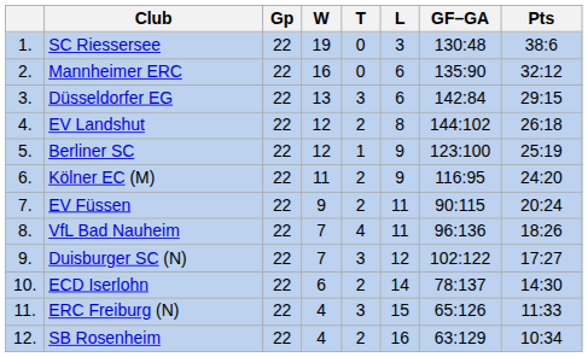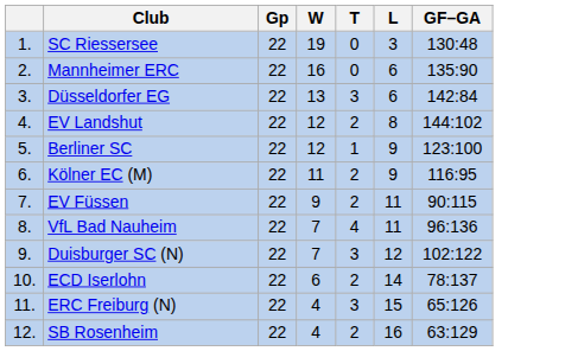 <table class="wikitable">
 <tr>
 <th width="30"></th>
 <th width="200">Club</th>
 <th width="30">Gp</th>
 <th width="30">W</th>
 <th width="30">T</th>
 <th width="30">L</th>
 <th width="70">GF–GA</th>
-<th width="70">Pts</th>
 </tr>
 <tr bgcolor="#BCD2EE" align="center">
 <td>1.</td>
 <td align="left"><a href='#'>SC Riessersee</a></td>
 <td>22</td>
 <td>19</td>
 <td>0</td>
 <td>3</td>
 <td>130:48</td>
-<td>38:6</td>
 </tr>
 <tr bgcolor=#BCD2EE align="center">
 <td>2.</td>
 <td align="left"><a href='#'>Mannheimer ERC</a></td>
 <td>22</td>
 <td>16</td>
 <td>0</td>
 <td>6</td>
 <td>135:90</td>
-<td>32:12</td>
 </tr>
 <tr bgcolor=#BCD2EE align="center">
 <td>3.</td>
 <td align="left"><a href='#'>Düsseldorfer EG</a></td>
 <td>22</td>
 <td>13</td>
 <td>3</td>
 <td>6</td>
 <td>142:84</td>
-<td>29:15</td>
 </tr>
 <tr bgcolor=#BCD2EE align="center">
 <td>4.</td>
 <td align="left"><a href='#'>EV Landshut</a></td>
 <td>22</td>
 <td>12</td>
 <td>2</td>
 <td>8</td>
 <td>144:102</td>
-<td>26:18</td>
 </tr>
 <tr bgcolor=#BCD2EE align="center">
 <td>5.</td>
 <td align="left"><a href='#'>Berliner SC</a></td>
 <td>22</td>
 <td>12</td>
 <td>1</td>
 <td>9</td>
 <td>123:100</td>
-<td>25:19</td>
 </tr>
 <tr bgcolor=#BCD2EE align="center">
 <td>6.</td>
 <td align="left"><a href='#'>Kölner EC</a> (M)</td>
 <td>22</td>
 <td>11</td>
 <td>2</td>
 <td>9</td>
 <td>116:95</td>
-<td>24:20</td>
 </tr>
 <tr bgcolor=#BCD2EE align="center">
 <td>7.</td>
 <td align="left"><a href='#'>EV Füssen</a></td>
 <td>22</td>
 <td>9</td>
 <td>2</td>
 <td>11</td>
 <td>90:115</td>
-<td>20:24</td>
 </tr>
 <tr bgcolor=#BCD2EE align="center">
 <td>8.</td>
 <td align="left"><a href='#'>VfL Bad Nauheim</a></td>
 <td>22</td>
 <td>7</td>
 <td>4</td>
 <td>11</td>
 <td>96:136</td>
-<td>18:26</td>
 </tr>
 <tr bgcolor=#BCD2EE align="center">
 <td>9.</td>
 <td align="left"><a href='#'>Duisburger SC</a> (N)</td>
 <td>22</td>
 <td>7</td>
 <td>3</td>
 <td>12</td>
 <td>102:122</td>
-<td>17:27</td>
 </tr>
 <tr bgcolor=#BCD2EE align="center">
 <td>10.</td>
 <td align="left"><a href='#'>ECD Iserlohn</a></td>
 <td>22</td>
 <td>6</td>
 <td>2</td>
 <td>14</td>
 <td>78:137</td>
-<td>14:30</td>
 </tr>
 <tr bgcolor=#BCD2EE align="center">
 <td>11.</td>
 <td align="left"><a href='#'>ERC Freiburg</a> (N)</td>
 <td>22</td>
 <td>4</td>
 <td>3</td>
 <td>15</td>
 <td>65:126</td>
-<td>11:33</td>
 </tr>
 <tr bgcolor=#BCD2EE align="center">
 <td>12.</td>
 <td align="left"><a href='#'>SB Rosenheim</a></td>
 <td>22</td>
 <td>4</td>
 <td>2</td>
 <td>16</td>
 <td>63:129</td>
-<td>10:34</td>
 </tr>
 </table>
